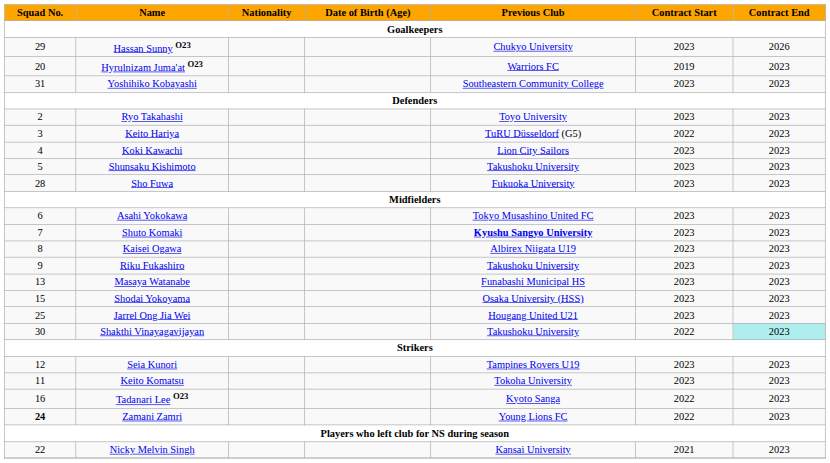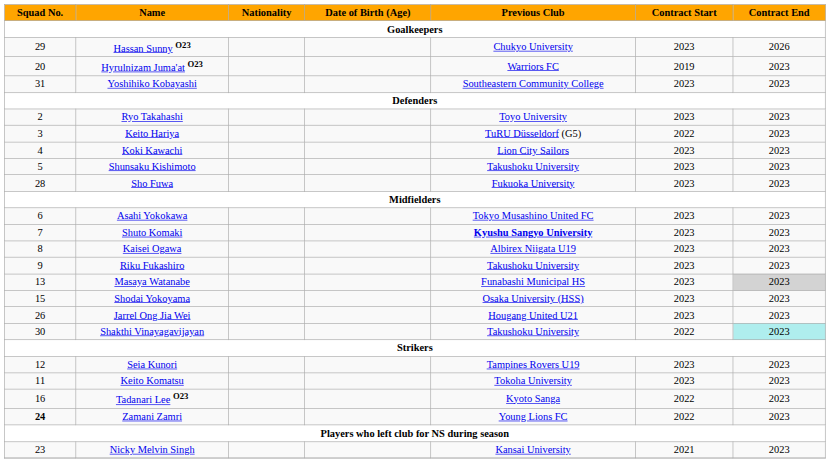 <table class="wikitable" style="text-align:center; font-size:100%; width:100%;">
 <tr>
 <th style="background:#FFA500; color:black; text-align:center;">Squad No.</th>
 <th style="background:#FFA500; color:black; text-align:center;">Name</th>
 <th style="background:#FFA500; color:black; text-align:center;">Nationality</th>
 <th style="background:#FFA500; color:black; text-align:center;">Date of Birth (Age)</th>
 <th style="background:#FFA500; color:black; text-align:center;">Previous Club</th>
 <th style="background:#FFA500; color:black; text-align:center;">Contract Start</th>
 <th style="background:#FFA500; color:black; text-align:center;">Contract End</th>
 </tr>
 <tr>
 <th colspan="8" style="background:white; text-align:center">Goalkeepers</th>
 </tr>
 <tr>
 <td>29</td>
 <td><a href='#'>Hassan Sunny</a> <sup><strong>O23</strong></sup></td>
 <td></td>
 <td></td>
 <td> <a href='#'>Chukyo University</a></td>
 <td>2023</td>
 <td>2026</td>
 </tr>
 <tr>
 <td>20</td>
 <td><a href='#'>Hyrulnizam Juma'at</a> <sup><strong>O23</strong></sup></td>
 <td></td>
 <td></td>
 <td> <a href='#'>Warriors FC</a></td>
 <td>2019</td>
 <td>2023</td>
 </tr>
 <tr>
 <td>31</td>
 <td><a href='#'>Yoshihiko Kobayashi</a></td>
 <td></td>
 <td></td>
 <td> <a href='#'>Southeastern Community College</a></td>
 <td>2023</td>
 <td>2023</td>
 </tr>
 <tr>
 <th colspan="8" style="background:white; text-align:center">Defenders</th>
 </tr>
 <tr>
 <td>2</td>
 <td><a href='#'>Ryo Takahashi</a></td>
 <td></td>
 <td></td>
 <td> <a href='#'>Toyo University</a></td>
 <td>2023</td>
 <td>2023</td>
 </tr>
 <tr>
 <td>3</td>
 <td><a href='#'>Keito Hariya</a></td>
 <td></td>
 <td></td>
 <td> <a href='#'>TuRU Düsseldorf</a> (G5)</td>
 <td>2022</td>
 <td>2023</td>
 </tr>
 <tr>
 <td>4</td>
 <td><a href='#'>Koki Kawachi</a></td>
 <td></td>
 <td></td>
 <td> <a href='#'>Lion City Sailors</a></td>
 <td>2023</td>
 <td>2023</td>
 </tr>
 <tr>
 <td>5</td>
 <td><a href='#'>Shunsaku Kishimoto</a></td>
 <td></td>
 <td></td>
 <td> <a href='#'>Takushoku University</a></td>
 <td>2023</td>
 <td>2023</td>
 </tr>
 <tr>
 <td>28</td>
 <td><a href='#'>Sho Fuwa</a></td>
 <td></td>
 <td></td>
 <td> <a href='#'>Fukuoka University</a></td>
 <td>2023</td>
 <td>2023</td>
 </tr>
 <tr>
 <th colspan="8" style="background:white; text-align:center">Midfielders</th>
 </tr>
 <tr>
 <td>6</td>
 <td><a href='#'>Asahi Yokokawa</a></td>
 <td></td>
 <td></td>
 <td> <a href='#'>Tokyo Musashino United FC</a></td>
 <td>2023</td>
 <td>2023</td>
 </tr>
 <tr>
 <td>7</td>
 <td><a href='#'>Shuto Komaki</a></td>
 <td></td>
 <td></td>
 <td><strong> <a href='#'>Kyushu Sangyo University</a></strong></td>
 <td>2023</td>
 <td>2023</td>
 </tr>
 <tr>
 <td>8</td>
 <td><a href='#'>Kaisei Ogawa</a></td>
 <td></td>
 <td></td>
 <td> <a href='#'>Albirex Niigata U19</a></td>
 <td>2023</td>
 <td>2023</td>
 </tr>
 <tr>
 <td>9</td>
 <td><a href='#'>Riku Fukashiro</a></td>
 <td></td>
 <td></td>
 <td> <a href='#'>Takushoku University</a></td>
 <td>2023</td>
 <td>2023</td>
 </tr>
 <tr>
 <td>13</td>
 <td><a href='#'>Masaya Watanabe</a></td>
 <td></td>
 <td></td>
 <td> <a href='#'>Funabashi Municipal HS</a></td>
 <td>2023</td>
-<td>2023</td>
+<td style="background: lightgrey;">2023</td>
 </tr>
 <tr>
 <td>15</td>
 <td><a href='#'>Shodai Yokoyama</a></td>
 <td></td>
 <td></td>
 <td> <a href='#'>Osaka University (HSS)</a></td>
 <td>2023</td>
 <td>2023</td>
 </tr>
 <tr>
-<td>25</td>
+<td>26</td>
 <td><a href='#'>Jarrel Ong Jia Wei</a></td>
 <td></td>
 <td></td>
 <td> <a href='#'>Hougang United U21</a></td>
 <td>2023</td>
 <td>2023</td>
 </tr>
 <tr>
 <td>30</td>
 <td><a href='#'>Shakthi Vinayagavijayan</a></td>
 <td></td>
 <td></td>
 <td> <a href='#'>Takushoku University</a></td>
 <td>2022</td>
 <td style="background: paleturquoise;">2023</td>
 </tr>
 <tr>
 <th colspan="8" style="background:white; text-align:center">Strikers</th>
 </tr>
 <tr>
 <td>12</td>
 <td><a href='#'>Seia Kunori</a></td>
 <td></td>
 <td></td>
 <td> <a href='#'>Tampines Rovers U19</a></td>
 <td>2023</td>
 <td>2023</td>
 </tr>
 <tr>
 <td>11</td>
 <td><a href='#'>Keito Komatsu</a></td>
 <td></td>
 <td></td>
 <td> <a href='#'>Tokoha University</a></td>
 <td>2023</td>
 <td>2023</td>
 </tr>
 <tr>
 <td>16</td>
 <td><a href='#'>Tadanari Lee</a> <sup><strong>O23</strong></sup></td>
 <td></td>
 <td></td>
 <td> <a href='#'>Kyoto Sanga</a></td>
 <td>2022</td>
 <td>2023</td>
 </tr>
 <tr>
 <td><strong>24</strong></td>
 <td><a href='#'>Zamani Zamri</a></td>
 <td></td>
 <td></td>
 <td> <a href='#'>Young Lions FC</a></td>
 <td>2022</td>
 <td>2023</td>
 </tr>
 <tr>
 <th colspan="8" style="background:white; text-align:center">Players who left club for NS during season</th>
 </tr>
 <tr>
-<td>22</td>
+<td>23</td>
 <td><a href='#'>Nicky Melvin Singh</a></td>
 <td></td>
 <td></td>
 <td> <a href='#'>Kansai University</a></td>
 <td>2021</td>
 <td>2023</td>
 </tr>
 <tr>
 </tr>
 </table>
